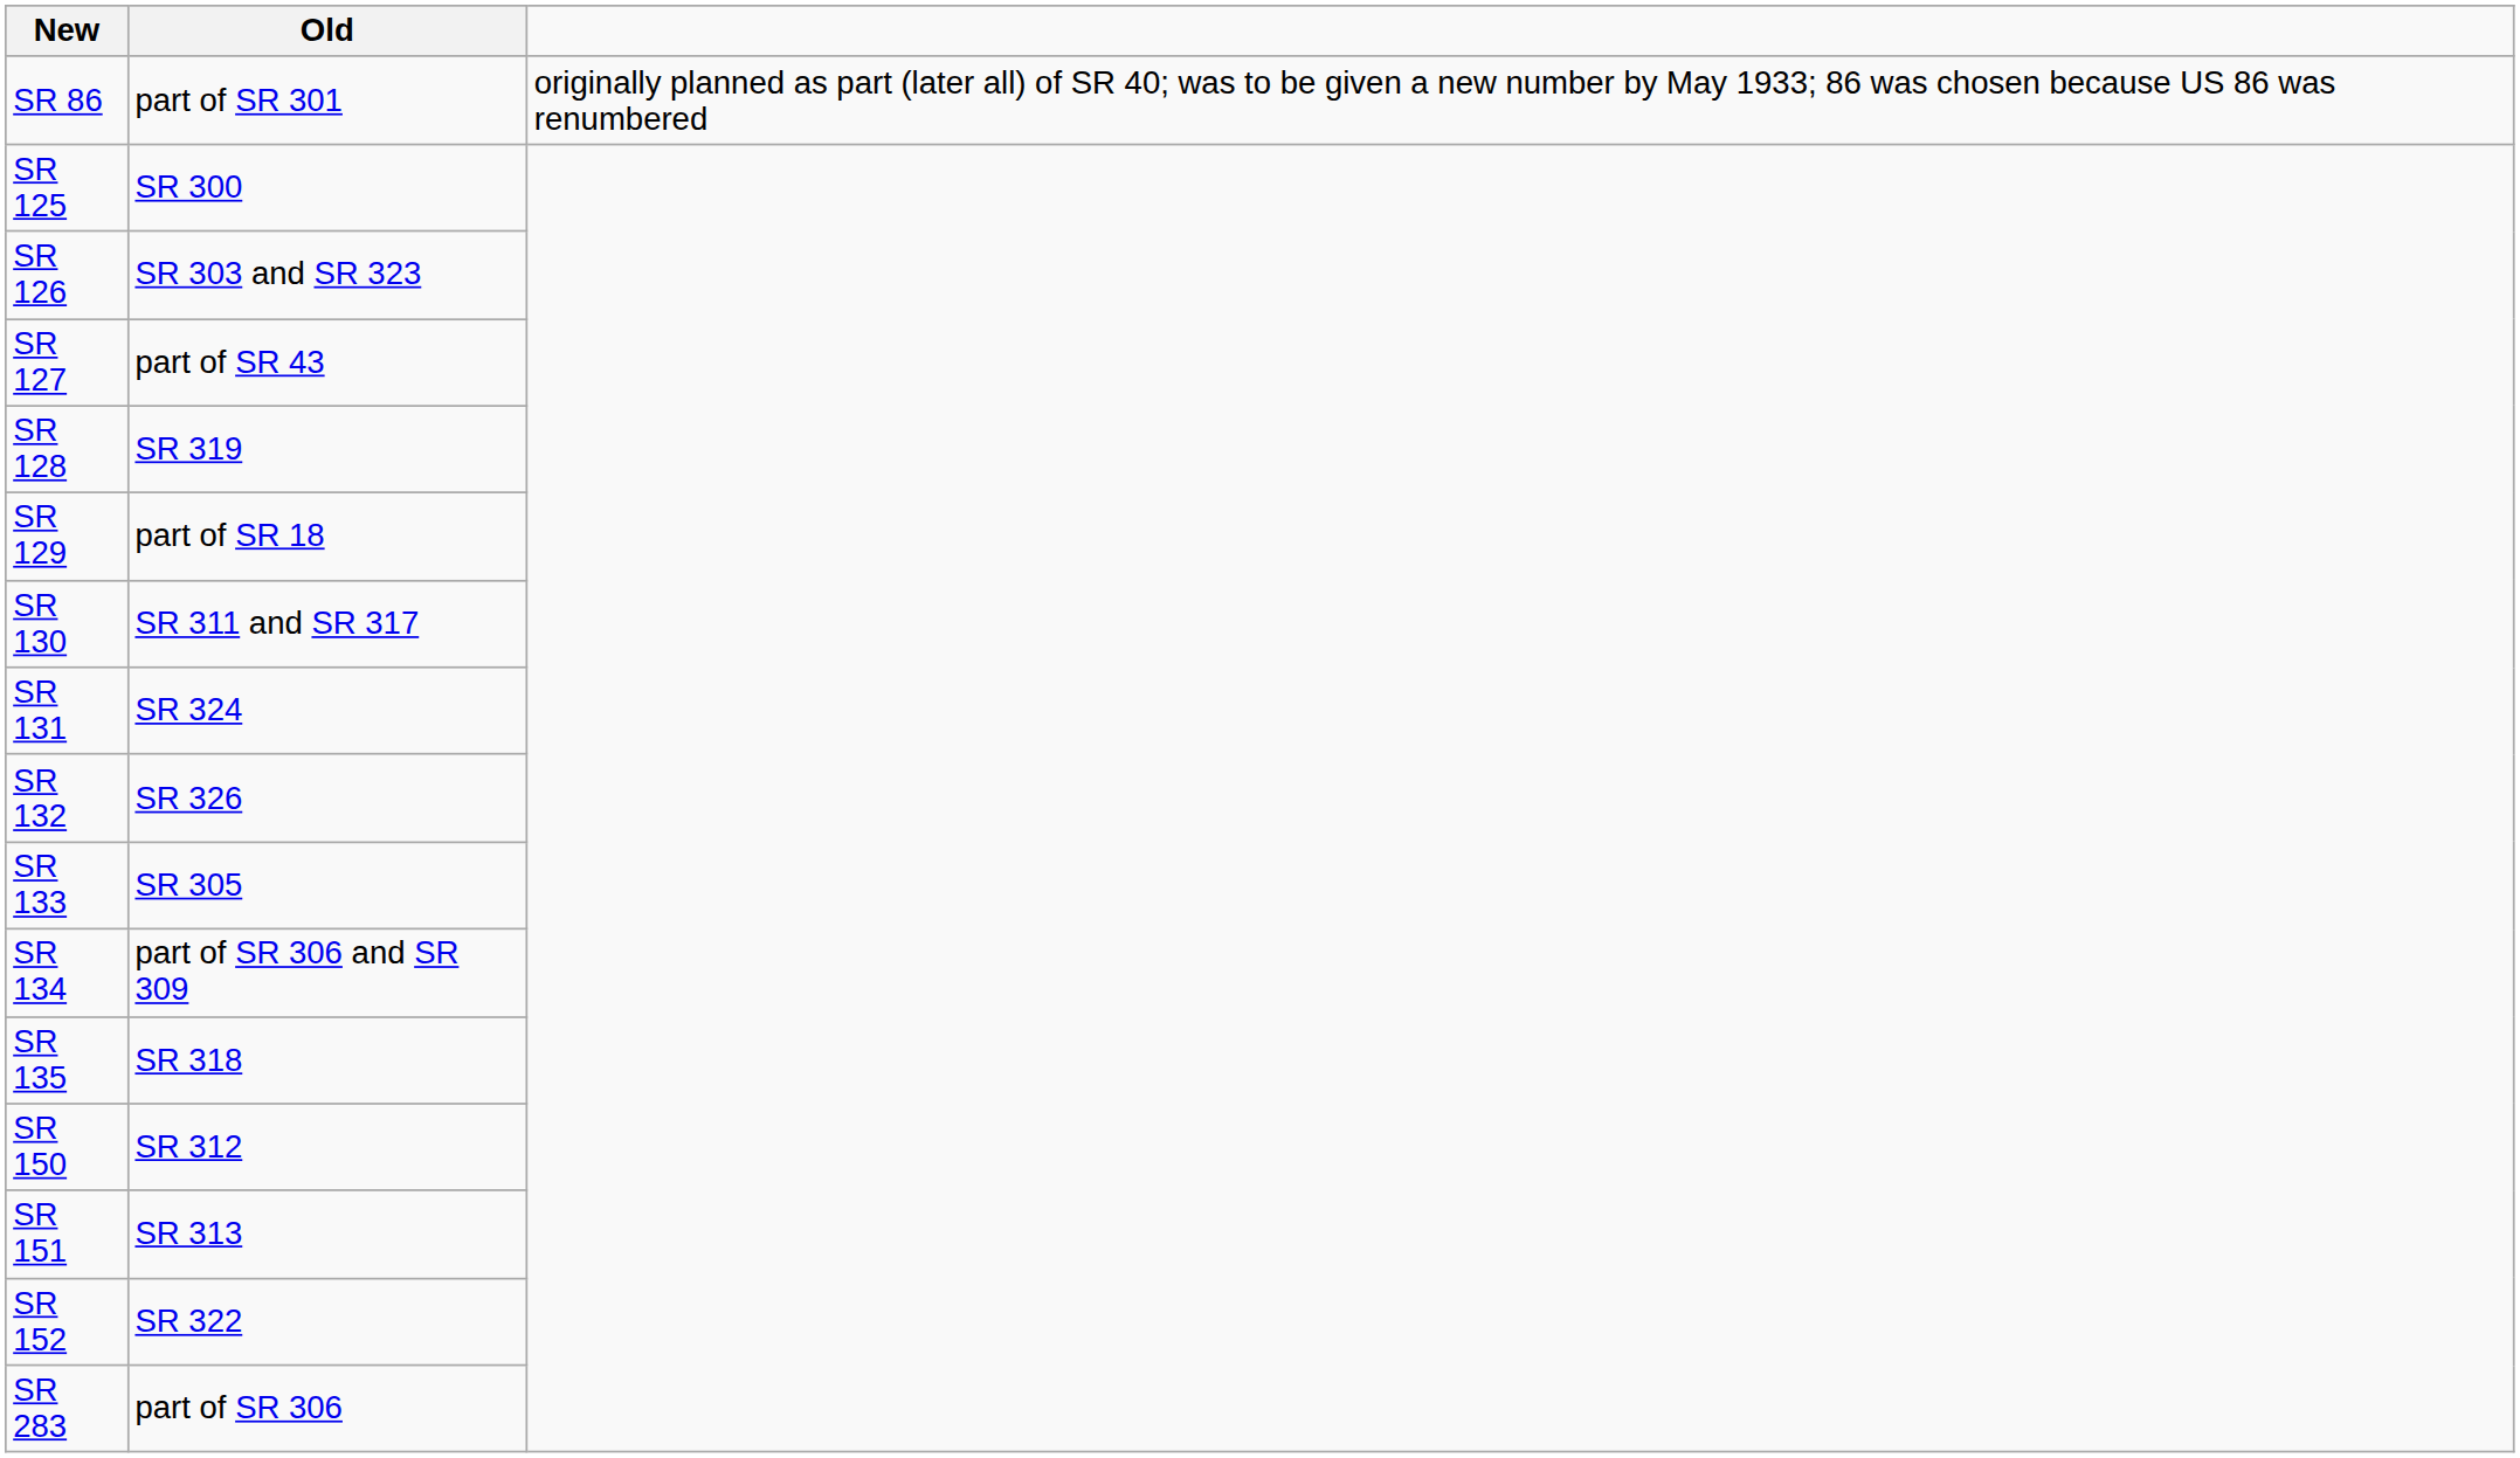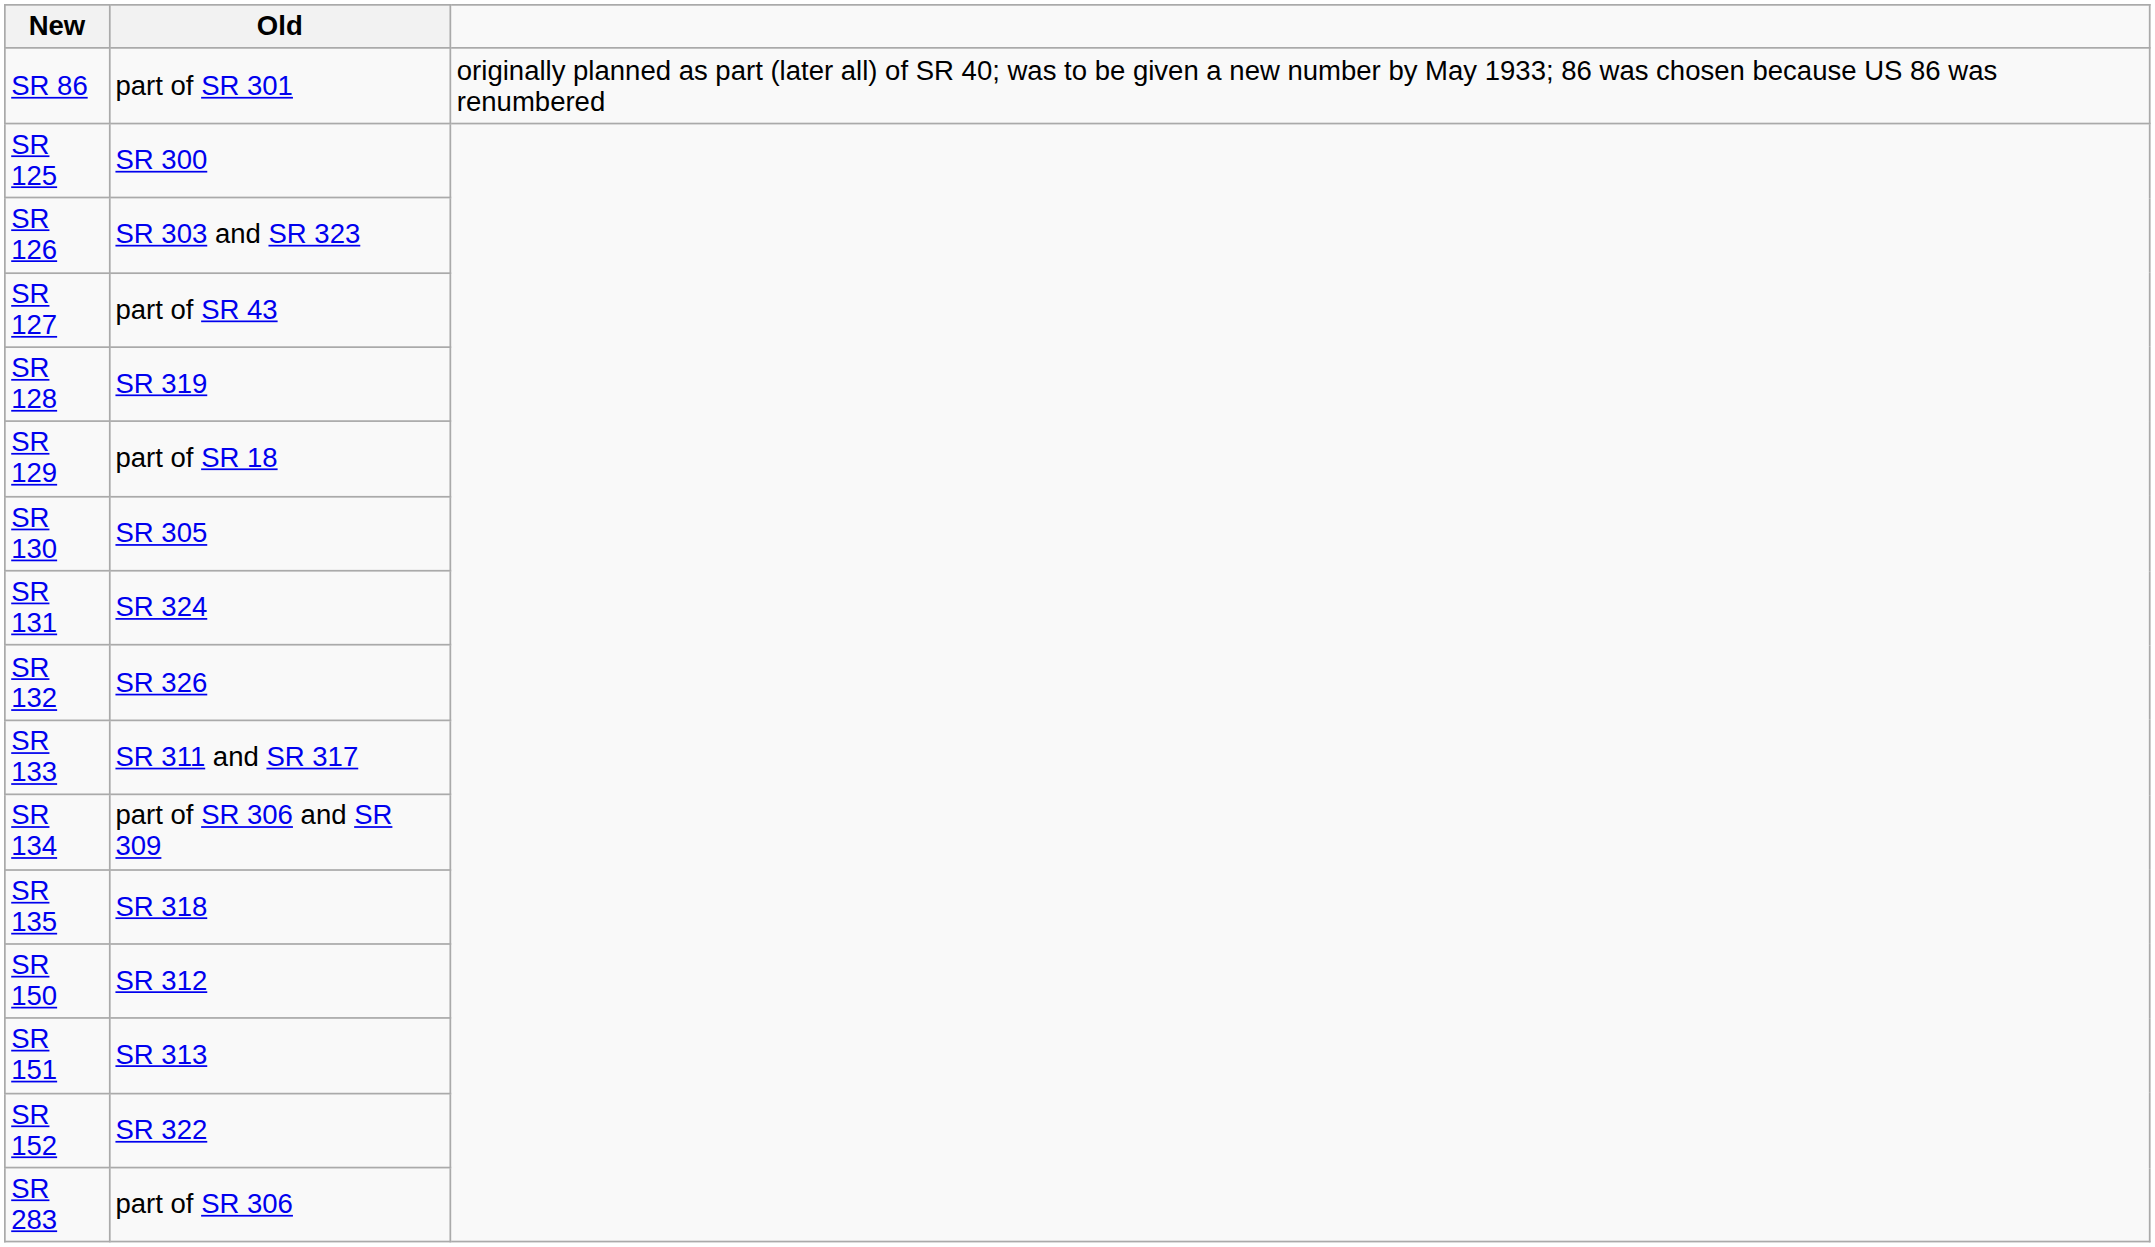 <table class=wikitable>
 <tr>
 <th>New</th>
 <th>Old</th>
 </tr>
 <tr>
 <td><a href='#'>SR 86</a></td>
 <td>part of <a href='#'>SR 301</a></td>
 <td>originally planned as part (later all) of SR 40; was to be given a new number by May 1933; 86 was chosen because US 86 was renumbered</td>
 </tr>
 <tr>
 <td><a href='#'>SR 125</a></td>
 <td><a href='#'>SR 300</a></td>
 </tr>
 <tr>
 <td><a href='#'>SR 126</a></td>
 <td><a href='#'>SR 303</a> and <a href='#'>SR 323</a></td>
 </tr>
 <tr>
 <td><a href='#'>SR 127</a></td>
 <td>part of <a href='#'>SR 43</a></td>
 </tr>
 <tr>
 <td><a href='#'>SR 128</a></td>
 <td><a href='#'>SR 319</a></td>
 </tr>
 <tr>
 <td><a href='#'>SR 129</a></td>
 <td>part of <a href='#'>SR 18</a></td>
 </tr>
 <tr>
 <td><a href='#'>SR 130</a></td>
-<td><a href='#'>SR 311</a> and <a href='#'>SR 317</a></td>
+<td><a href='#'>SR 305</a></td>
 </tr>
 <tr>
 <td><a href='#'>SR 131</a></td>
 <td><a href='#'>SR 324</a></td>
 </tr>
 <tr>
 <td><a href='#'>SR 132</a></td>
 <td><a href='#'>SR 326</a></td>
 </tr>
 <tr>
 <td><a href='#'>SR 133</a></td>
-<td><a href='#'>SR 305</a></td>
+<td><a href='#'>SR 311</a> and <a href='#'>SR 317</a></td>
 </tr>
 <tr>
 <td><a href='#'>SR 134</a></td>
 <td>part of <a href='#'>SR 306</a> and <a href='#'>SR 309</a></td>
 </tr>
 <tr>
 <td><a href='#'>SR 135</a></td>
 <td><a href='#'>SR 318</a></td>
 </tr>
 <tr>
 <td><a href='#'>SR 150</a></td>
 <td><a href='#'>SR 312</a></td>
 </tr>
 <tr>
 <td><a href='#'>SR 151</a></td>
 <td><a href='#'>SR 313</a></td>
 </tr>
 <tr>
 <td><a href='#'>SR 152</a></td>
 <td><a href='#'>SR 322</a></td>
 </tr>
 <tr>
 <td><a href='#'>SR 283</a></td>
 <td>part of <a href='#'>SR 306</a></td>
 </tr>
 </table>
